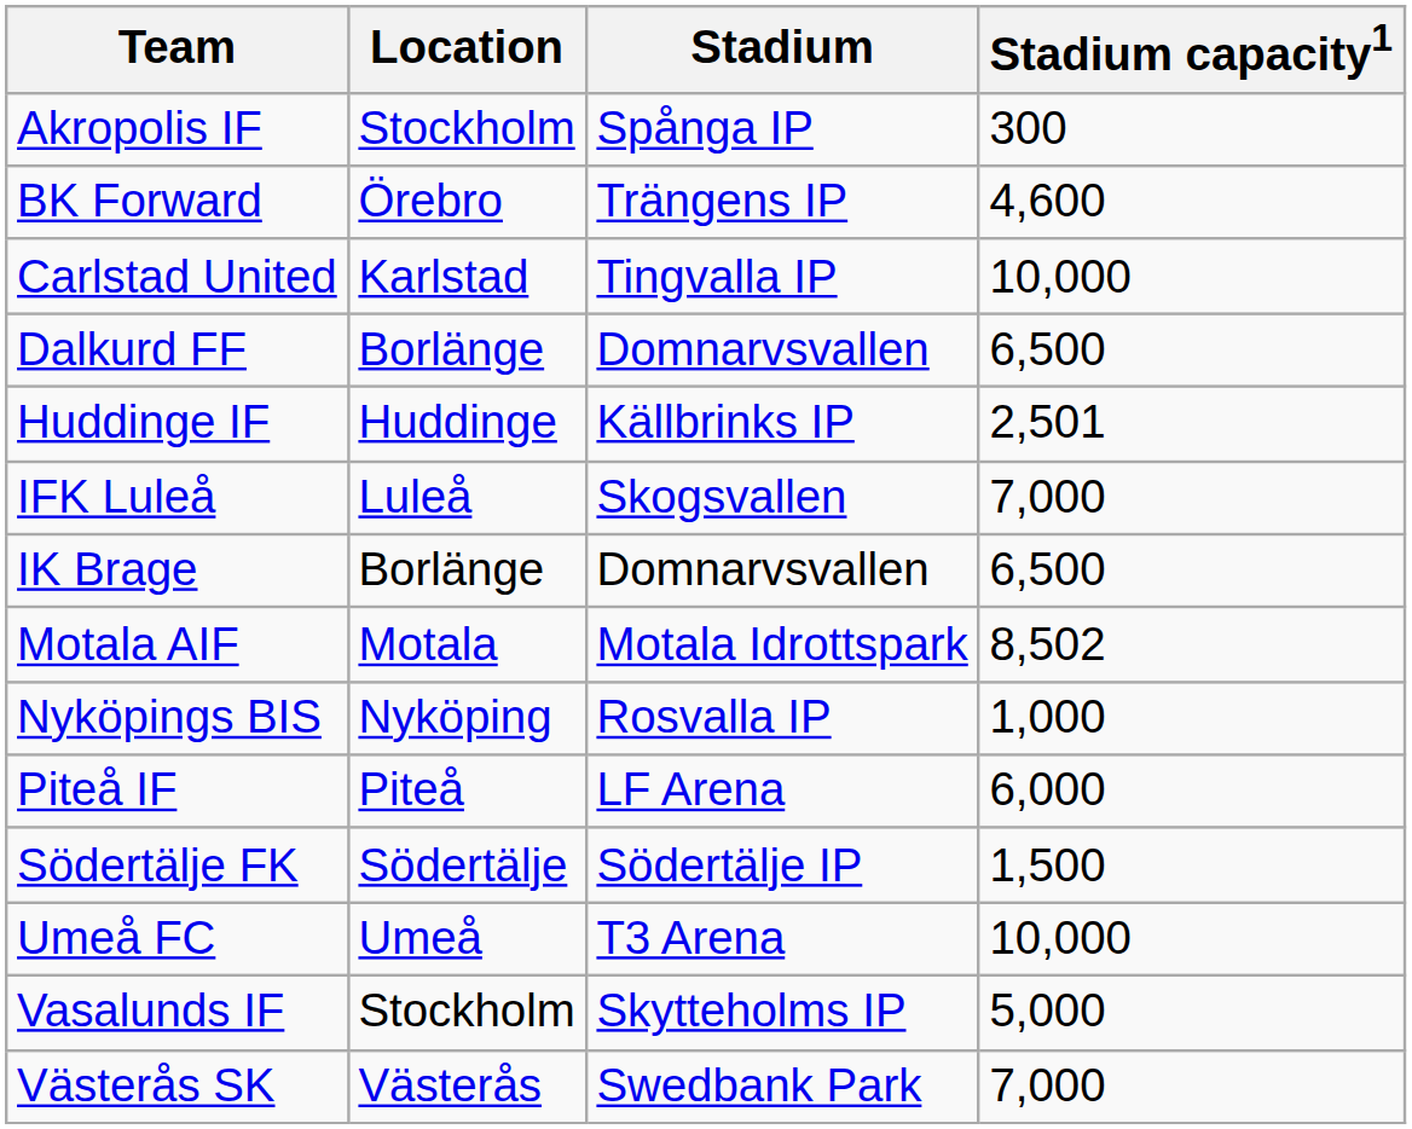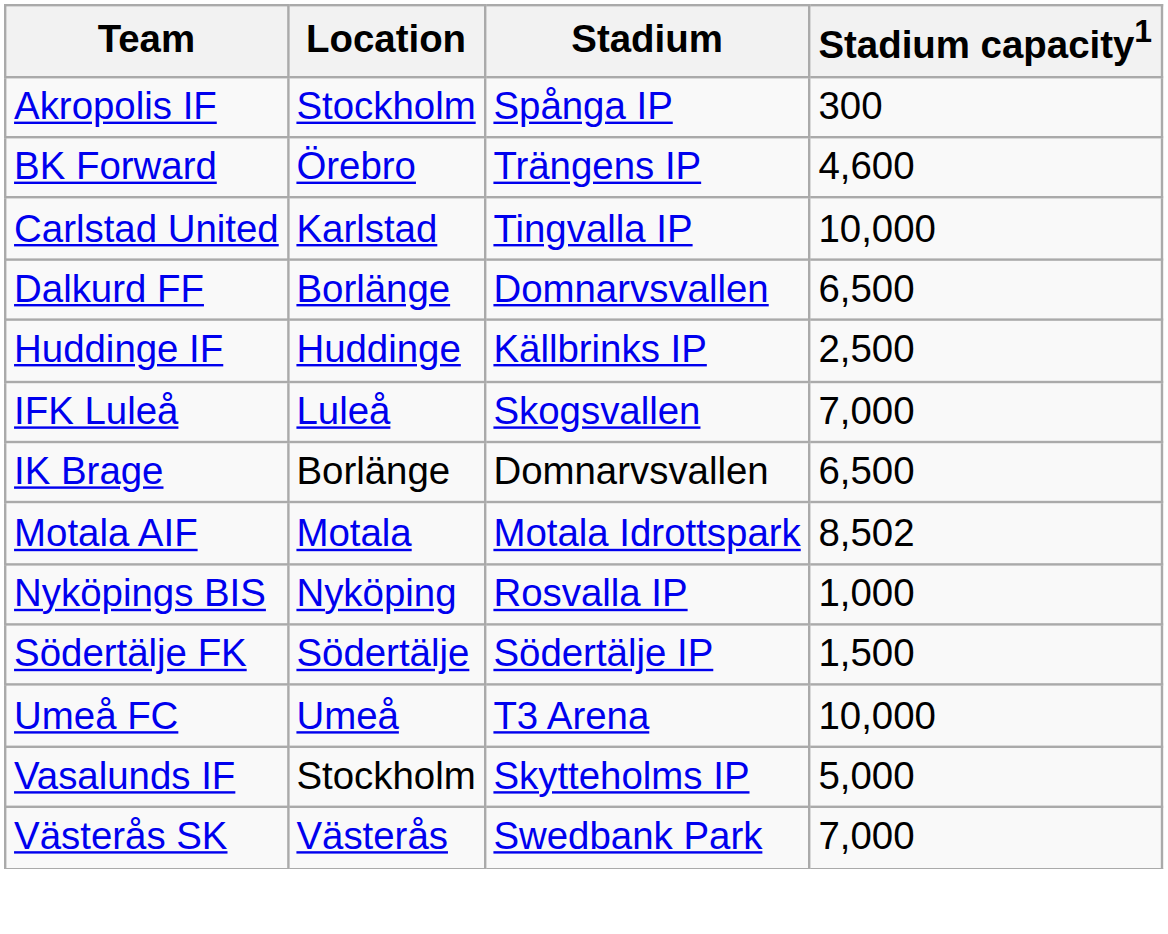 <table class="wikitable sortable" border="1">
 <tr>
 <th>Team</th>
 <th>Location</th>
 <th>Stadium</th>
 <th>Stadium capacity<sup>1</sup></th>
 </tr>
 <tr>
 <td><a href='#'>Akropolis IF</a></td>
 <td><a href='#'>Stockholm</a></td>
 <td><a href='#'>Spånga IP</a></td>
 <td>300</td>
 </tr>
 <tr>
 <td><a href='#'>BK Forward</a></td>
 <td><a href='#'>Örebro</a></td>
 <td><a href='#'>Trängens IP</a></td>
 <td>4,600</td>
 </tr>
 <tr>
 <td><a href='#'>Carlstad United</a></td>
 <td><a href='#'>Karlstad</a></td>
 <td><a href='#'>Tingvalla IP</a></td>
 <td>10,000</td>
 </tr>
 <tr>
 <td><a href='#'>Dalkurd FF</a></td>
 <td><a href='#'>Borlänge</a></td>
 <td><a href='#'>Domnarvsvallen</a></td>
 <td>6,500</td>
 </tr>
 <tr>
 <td><a href='#'>Huddinge IF</a></td>
 <td><a href='#'>Huddinge</a></td>
 <td><a href='#'>Källbrinks IP</a></td>
-<td>2,501</td>
+<td>2,500</td>
 </tr>
 <tr>
 <td><a href='#'>IFK Luleå</a></td>
 <td><a href='#'>Luleå</a></td>
 <td><a href='#'>Skogsvallen</a></td>
 <td>7,000</td>
 </tr>
 <tr>
 <td><a href='#'>IK Brage</a></td>
 <td>Borlänge</td>
 <td>Domnarvsvallen</td>
 <td>6,500</td>
 </tr>
 <tr>
 <td><a href='#'>Motala AIF</a></td>
 <td><a href='#'>Motala</a></td>
 <td><a href='#'>Motala Idrottspark</a></td>
 <td>8,502</td>
 </tr>
 <tr>
 <td><a href='#'>Nyköpings BIS</a></td>
 <td><a href='#'>Nyköping</a></td>
 <td><a href='#'>Rosvalla IP</a></td>
 <td>1,000</td>
 </tr>
 <tr>
-<td><a href='#'>Piteå IF</a></td>
-<td><a href='#'>Piteå</a></td>
-<td><a href='#'>LF Arena</a></td>
-<td>6,000</td>
-</tr>
-<tr>
 <td><a href='#'>Södertälje FK</a></td>
 <td><a href='#'>Södertälje</a></td>
 <td><a href='#'>Södertälje IP</a></td>
 <td>1,500</td>
 </tr>
 <tr>
 <td><a href='#'>Umeå FC</a></td>
 <td><a href='#'>Umeå</a></td>
 <td><a href='#'>T3 Arena</a></td>
 <td>10,000</td>
 </tr>
 <tr>
 <td><a href='#'>Vasalunds IF</a></td>
 <td>Stockholm</td>
 <td><a href='#'>Skytteholms IP</a></td>
 <td>5,000</td>
 </tr>
 <tr>
 <td><a href='#'>Västerås SK</a></td>
 <td><a href='#'>Västerås</a></td>
 <td><a href='#'>Swedbank Park</a></td>
 <td>7,000</td>
 </tr>
 </table>
